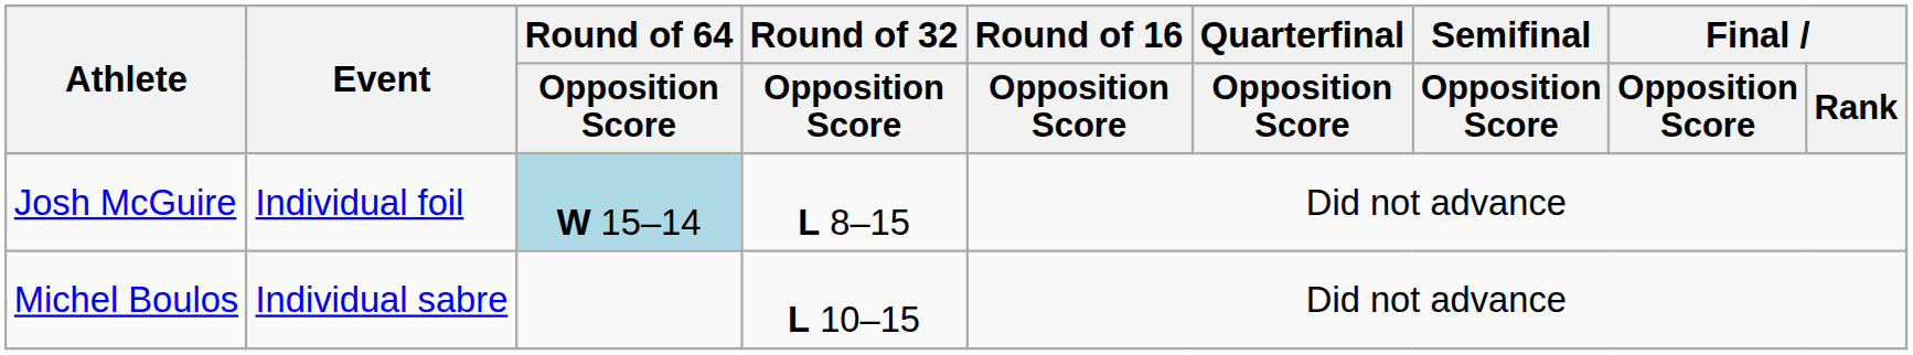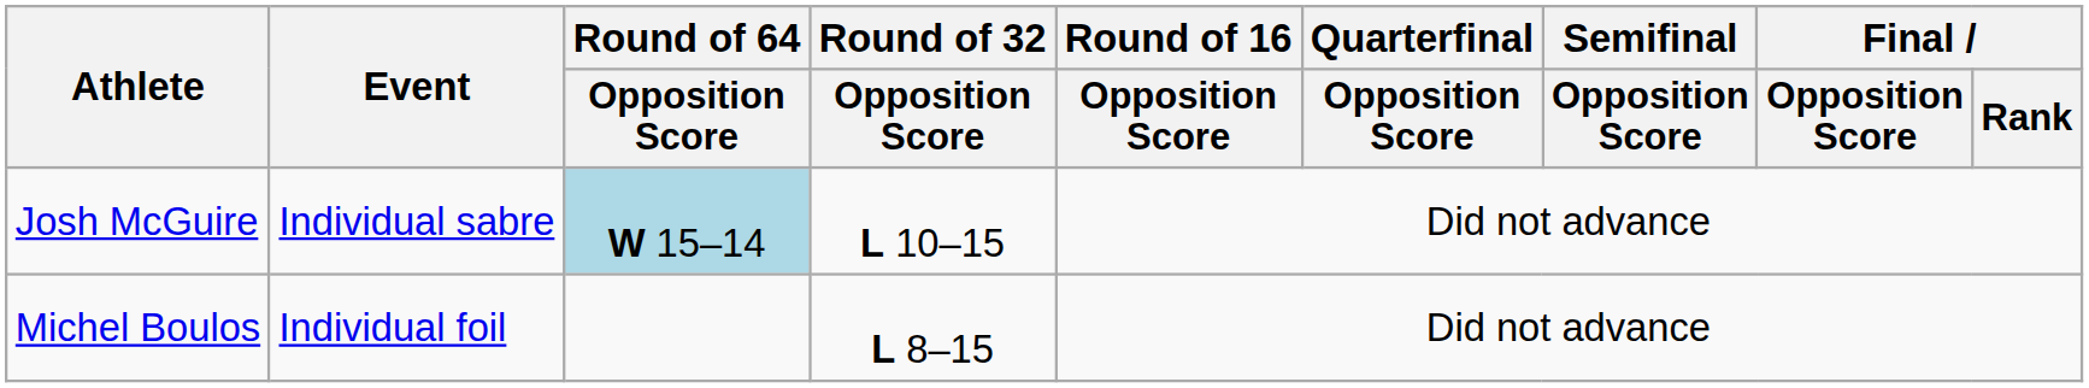 <table class="wikitable" style="font-size:90%">
 <tr>
 <th rowspan="2">Athlete</th>
 <th rowspan="2">Event</th>
 <th>Round of 64</th>
 <th>Round of 32</th>
 <th>Round of 16</th>
 <th>Quarterfinal</th>
 <th>Semifinal</th>
 <th colspan=2>Final / </th>
 </tr>
 <tr style="font-size:95%">
 <th>Opposition <br> Score</th>
 <th>Opposition <br> Score</th>
 <th>Opposition <br> Score</th>
 <th>Opposition <br> Score</th>
 <th>Opposition <br> Score</th>
 <th>Opposition <br> Score</th>
 <th>Rank</th>
 </tr>
 <tr align=center>
 <td align=left><a href='#'>Josh McGuire</a></td>
-<td align=left><a href='#'>Individual foil</a></td>
+<td align=left><a href='#'>Individual sabre</a></td>
 <td align=center style="background: lightblue;"><br> <strong>W</strong> 15–14</td>
-<td><br><strong>L</strong> 8–15</td>
+<td align=center><br><strong>L</strong> 10–15</td>
 <td colspan=5>Did not advance</td>
 </tr>
 <tr align=center>
 <td align=left><a href='#'>Michel Boulos</a></td>
-<td align=left><a href='#'>Individual sabre</a></td>
+<td align=left><a href='#'>Individual foil</a></td>
 <td></td>
-<td align=center><br><strong>L</strong> 10–15</td>
+<td><br><strong>L</strong> 8–15</td>
 <td colspan=5>Did not advance</td>
 </tr>
 </table>
